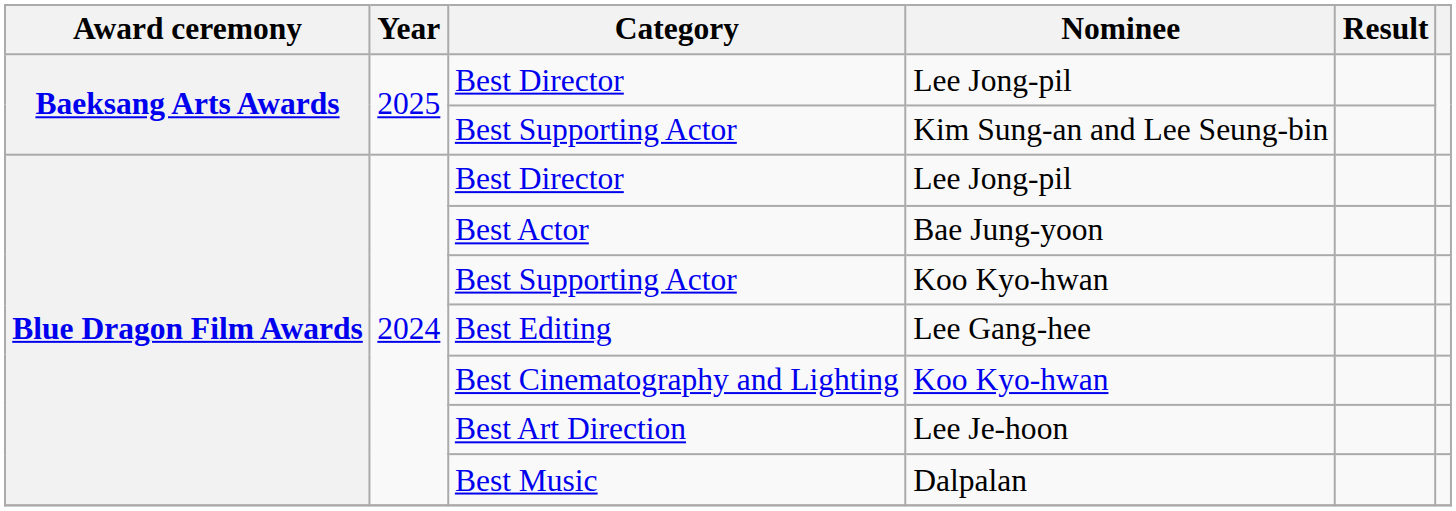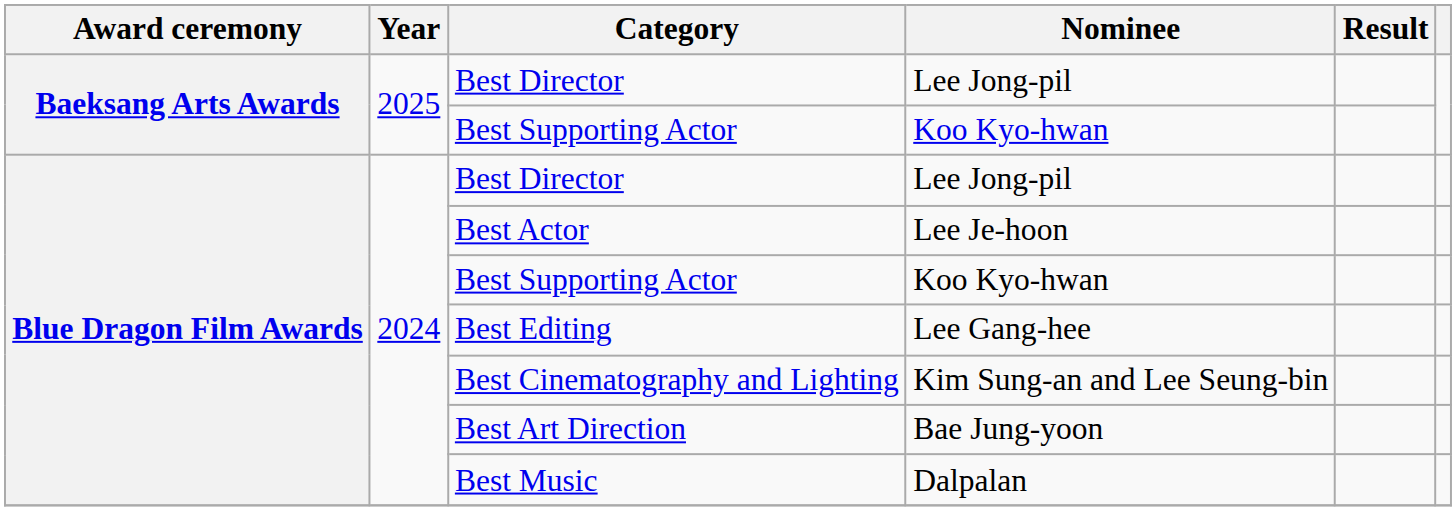 <table class="wikitable plainrowheaders sortable">
 <tr>
 <th scope="col">Award ceremony</th>
 <th scope="col">Year</th>
 <th scope="col">Category</th>
 <th scope="col">Nominee</th>
 <th scope="col">Result</th>
 <th scope="col" class="unsortable"></th>
 </tr>
 <tr>
 <th scope="row" rowspan="2"><a href='#'>Baeksang Arts Awards</a></th>
 <td rowspan="2" style="text-align:center"><a href='#'>2025</a></td>
 <td><a href='#'>Best Director</a></td>
 <td>Lee Jong-pil</td>
 <td></td>
 <td rowspan="2"></td>
 </tr>
 <tr>
 <td><a href='#'>Best Supporting Actor</a></td>
-<td>Kim Sung-an and Lee Seung-bin</td>
+<td><a href='#'>Koo Kyo-hwan</a></td>
 <td></td>
 </tr>
 <tr>
 <th scope="row" rowspan="7"><a href='#'>Blue Dragon Film Awards</a></th>
 <td rowspan="7" style="text-align:center"><a href='#'>2024</a></td>
 <td><a href='#'>Best Director</a></td>
 <td>Lee Jong-pil</td>
 <td></td>
 <td></td>
 </tr>
 <tr>
 <td><a href='#'>Best Actor</a></td>
-<td>Bae Jung-yoon</td>
+<td>Lee Je-hoon</td>
 <td></td>
 <td></td>
 </tr>
 <tr>
 <td><a href='#'>Best Supporting Actor</a></td>
 <td>Koo Kyo-hwan</td>
 <td></td>
 <td></td>
 </tr>
 <tr>
 <td><a href='#'>Best Editing</a></td>
 <td>Lee Gang-hee</td>
 <td></td>
 <td></td>
 </tr>
 <tr>
 <td><a href='#'>Best Cinematography and Lighting</a></td>
-<td><a href='#'>Koo Kyo-hwan</a></td>
+<td>Kim Sung-an and Lee Seung-bin</td>
 <td></td>
 <td></td>
 </tr>
 <tr>
 <td><a href='#'>Best Art Direction</a></td>
-<td>Lee Je-hoon</td>
+<td>Bae Jung-yoon</td>
 <td></td>
 <td></td>
 </tr>
 <tr>
 <td><a href='#'>Best Music</a></td>
 <td>Dalpalan</td>
 <td></td>
 <td></td>
 </tr>
 <tr>
 </tr>
 </table>
